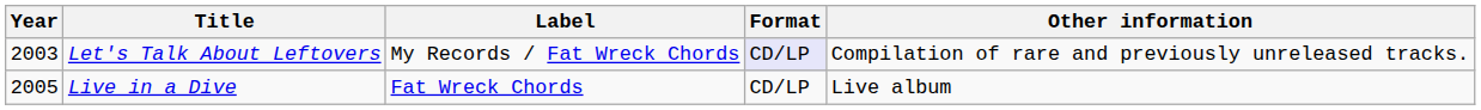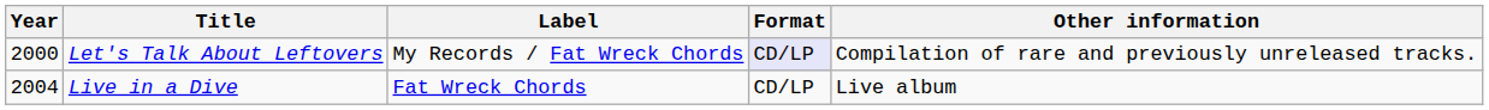 <table class="wikitable">
 <tr>
 <th>Year</th>
 <th>Title</th>
 <th>Label</th>
 <th>Format</th>
 <th>Other information</th>
 </tr>
 <tr>
-<td>2003</td>
+<td>2000</td>
 <td><em><a href='#'>Let's Talk About Leftovers</a></em></td>
 <td>My Records / <a href='#'>Fat Wreck Chords</a></td>
 <td style="background: lavender;">CD/LP</td>
 <td>Compilation of rare and previously unreleased tracks.</td>
 </tr>
 <tr>
-<td>2005</td>
+<td>2004</td>
 <td><em><a href='#'>Live in a Dive</a></em></td>
 <td><a href='#'>Fat Wreck Chords</a></td>
 <td>CD/LP</td>
 <td>Live album</td>
 </tr>
 </table>
